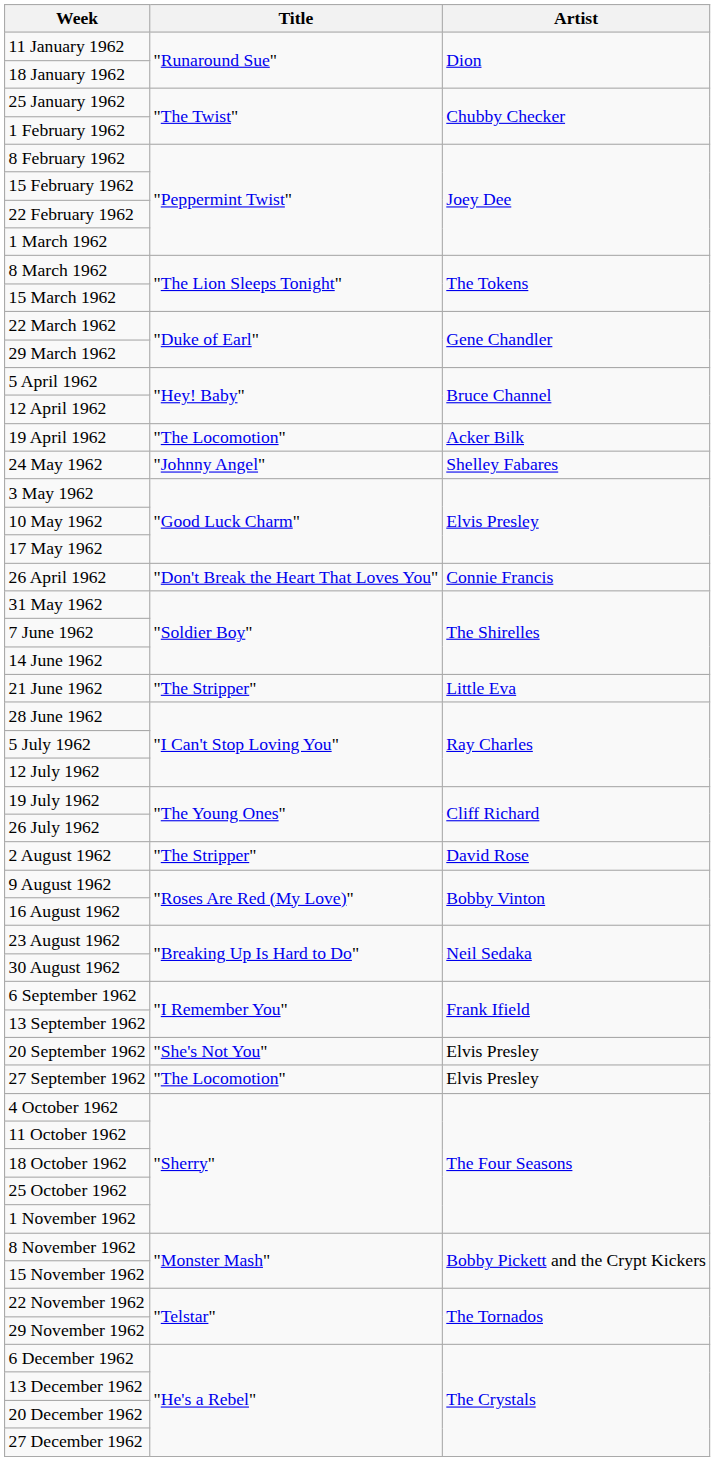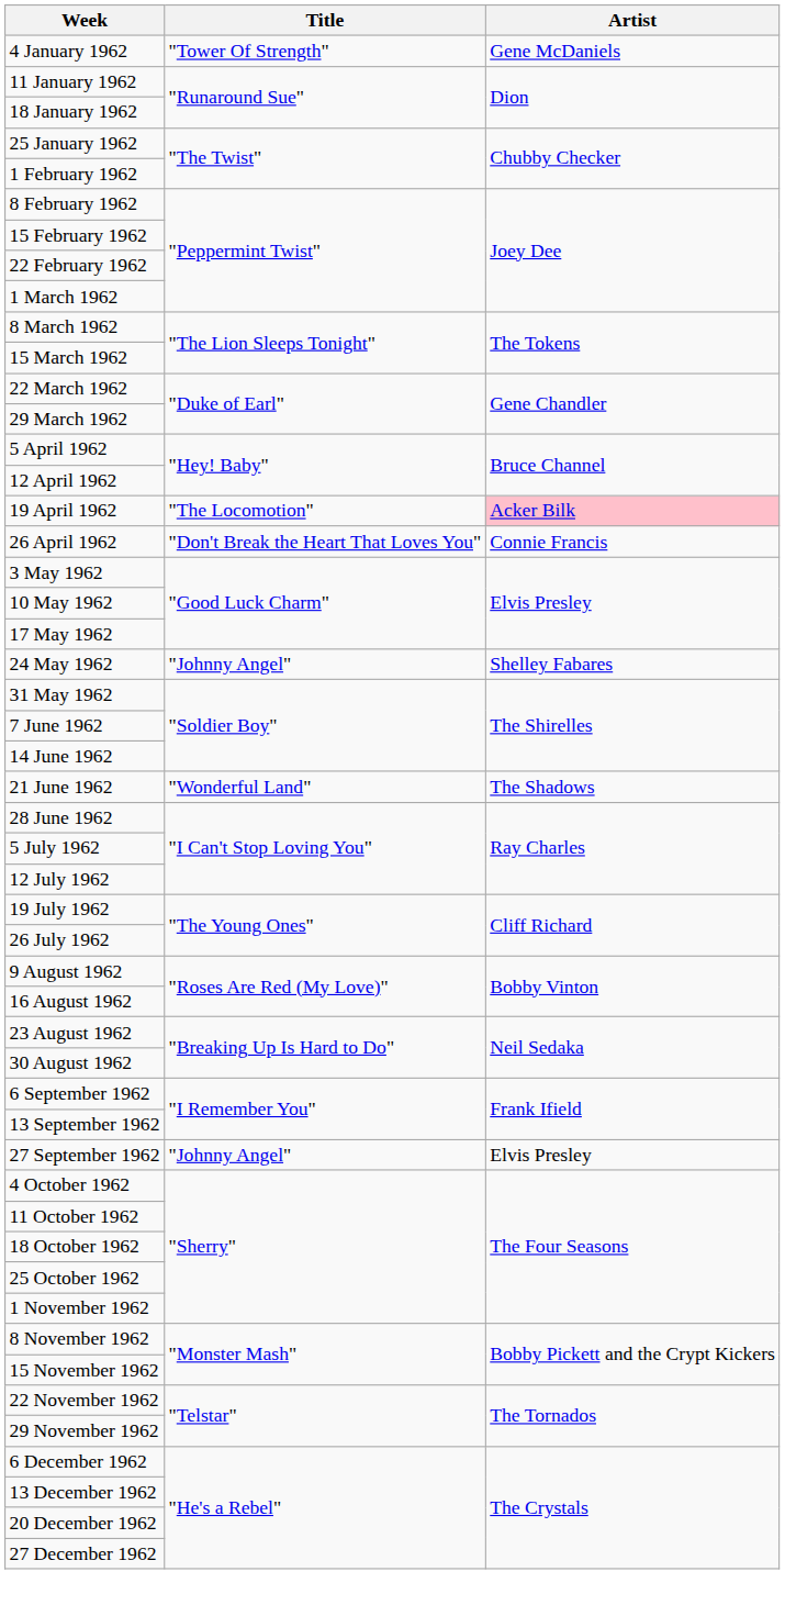 <table class="wikitable">
 <tr>
 <th>Week</th>
 <th>Title</th>
 <th>Artist</th>
+</tr>
+<tr>
+<td>4 January 1962</td>
+<td rowspan="1">"<a href='#'>Tower Of Strength</a>"</td>
+<td rowspan="1"><a href='#'>Gene McDaniels</a></td>
 </tr>
 <tr>
 <td>11 January 1962</td>
 <td rowspan="2">"<a href='#'>Runaround Sue</a>"</td>
 <td rowspan="2"><a href='#'>Dion</a></td>
 </tr>
 <tr>
 <td>18 January 1962</td>
 </tr>
 <tr>
 <td>25 January 1962</td>
 <td rowspan="2">"<a href='#'>The Twist</a>"</td>
 <td rowspan="2"><a href='#'>Chubby Checker</a></td>
 </tr>
 <tr>
 <td>1 February 1962</td>
 </tr>
 <tr>
 <td>8 February 1962</td>
 <td rowspan="4">"<a href='#'>Peppermint Twist</a>"</td>
 <td rowspan="4"><a href='#'>Joey Dee</a></td>
 </tr>
 <tr>
 <td>15 February 1962</td>
 </tr>
 <tr>
 <td>22 February 1962</td>
 </tr>
 <tr>
 <td>1 March 1962</td>
 </tr>
 <tr>
 <td>8 March 1962</td>
 <td rowspan="2">"<a href='#'>The Lion Sleeps Tonight</a>"</td>
 <td rowspan="2"><a href='#'>The Tokens</a></td>
 </tr>
 <tr>
 <td>15 March 1962</td>
 </tr>
 <tr>
 <td>22 March 1962</td>
 <td rowspan="2">"<a href='#'>Duke of Earl</a>"</td>
 <td rowspan="2"><a href='#'>Gene Chandler</a></td>
 </tr>
 <tr>
 <td>29 March 1962</td>
 </tr>
 <tr>
 <td>5 April 1962</td>
 <td rowspan="2">"<a href='#'>Hey! Baby</a>"</td>
 <td rowspan="2"><a href='#'>Bruce Channel</a></td>
 </tr>
 <tr>
 <td>12 April 1962</td>
 </tr>
 <tr>
 <td>19 April 1962</td>
 <td rowspan="1">"<a href='#'>The Locomotion</a>"</td>
-<td rowspan="1"><a href='#'>Acker Bilk</a></td>
+<td rowspan="1" style="background: pink;"><a href='#'>Acker Bilk</a></td>
 </tr>
 <tr>
-<td>24 May 1962</td>
-<td rowspan="1">"<a href='#'>Johnny Angel</a>"</td>
-<td rowspan="1"><a href='#'>Shelley Fabares</a></td>
+<td>26 April 1962</td>
+<td rowspan="1">"<a href='#'>Don't Break the Heart That Loves You</a>"</td>
+<td rowspan="1"><a href='#'>Connie Francis</a></td>
 </tr>
 <tr>
 <td>3 May 1962</td>
 <td rowspan="3">"<a href='#'>Good Luck Charm</a>"</td>
 <td rowspan="3"><a href='#'>Elvis Presley</a></td>
 </tr>
 <tr>
 <td>10 May 1962</td>
 </tr>
 <tr>
 <td>17 May 1962</td>
 </tr>
 <tr>
-<td>26 April 1962</td>
-<td rowspan="1">"<a href='#'>Don't Break the Heart That Loves You</a>"</td>
-<td rowspan="1"><a href='#'>Connie Francis</a></td>
+<td>24 May 1962</td>
+<td rowspan="1">"<a href='#'>Johnny Angel</a>"</td>
+<td rowspan="1"><a href='#'>Shelley Fabares</a></td>
 </tr>
 <tr>
 <td>31 May 1962</td>
 <td rowspan="3">"<a href='#'>Soldier Boy</a>"</td>
 <td rowspan="3"><a href='#'>The Shirelles</a></td>
 </tr>
 <tr>
 <td>7 June 1962</td>
 </tr>
 <tr>
 <td>14 June 1962</td>
 </tr>
 <tr>
 <td>21 June 1962</td>
-<td rowspan="1">"<a href='#'>The Stripper</a>"</td>
-<td rowspan="1"><a href='#'>Little Eva</a></td>
+<td rowspan="1">"<a href='#'>Wonderful Land</a>"</td>
+<td rowspan="1"><a href='#'>The Shadows</a></td>
 </tr>
 <tr>
 <td>28 June 1962</td>
 <td rowspan="3">"<a href='#'>I Can't Stop Loving You</a>"</td>
 <td rowspan="3"><a href='#'>Ray Charles</a></td>
 </tr>
 <tr>
 <td>5 July 1962</td>
 </tr>
 <tr>
 <td>12 July 1962</td>
 </tr>
 <tr>
 <td>19 July 1962</td>
 <td rowspan="2">"<a href='#'>The Young Ones</a>"</td>
 <td rowspan="2"><a href='#'>Cliff Richard</a></td>
 </tr>
 <tr>
 <td>26 July 1962</td>
-</tr>
-<tr>
-<td>2 August 1962</td>
-<td rowspan="1">"<a href='#'>The Stripper</a>"</td>
-<td rowspan="1"><a href='#'>David Rose</a></td>
 </tr>
 <tr>
 <td>9 August 1962</td>
 <td rowspan="2">"<a href='#'>Roses Are Red (My Love)</a>"</td>
 <td rowspan="2"><a href='#'>Bobby Vinton</a></td>
 </tr>
 <tr>
 <td>16 August 1962</td>
 </tr>
 <tr>
 <td>23 August 1962</td>
 <td rowspan="2">"<a href='#'>Breaking Up Is Hard to Do</a>"</td>
 <td rowspan="2"><a href='#'>Neil Sedaka</a></td>
 </tr>
 <tr>
 <td>30 August 1962</td>
 </tr>
 <tr>
 <td>6 September 1962</td>
 <td rowspan="2">"<a href='#'>I Remember You</a>"</td>
 <td rowspan="2"><a href='#'>Frank Ifield</a></td>
 </tr>
 <tr>
 <td>13 September 1962</td>
 </tr>
 <tr>
-<td>20 September 1962</td>
-<td rowspan="1">"<a href='#'>She's Not You</a>"</td>
-<td rowspan="1">Elvis Presley</td>
-</tr>
-<tr>
 <td>27 September 1962</td>
-<td rowspan="1">"<a href='#'>The Locomotion</a>"</td>
+<td rowspan="1">"<a href='#'>Johnny Angel</a>"</td>
 <td rowspan="1">Elvis Presley</td>
 </tr>
 <tr>
 <td>4 October 1962</td>
 <td rowspan="5">"<a href='#'>Sherry</a>"</td>
 <td rowspan="5"><a href='#'> The Four Seasons</a></td>
 </tr>
 <tr>
 <td>11 October 1962</td>
 </tr>
 <tr>
 <td>18 October 1962</td>
 </tr>
 <tr>
 <td>25 October 1962</td>
 </tr>
 <tr>
 <td>1 November 1962</td>
 </tr>
 <tr>
 <td>8 November 1962</td>
 <td rowspan="2">"<a href='#'>Monster Mash</a>"</td>
 <td rowspan="2"><a href='#'>Bobby Pickett</a> and the Crypt Kickers</td>
 </tr>
 <tr>
 <td>15 November 1962</td>
 </tr>
 <tr>
 <td>22 November 1962</td>
 <td rowspan="2">"<a href='#'>Telstar</a>"</td>
 <td rowspan="2"><a href='#'>The Tornados</a></td>
 </tr>
 <tr>
 <td>29 November 1962</td>
 </tr>
 <tr>
 <td>6 December 1962</td>
 <td rowspan="4">"<a href='#'>He's a Rebel</a>"</td>
 <td rowspan="4"><a href='#'>The Crystals</a></td>
 </tr>
 <tr>
 <td>13 December 1962</td>
 </tr>
 <tr>
 <td>20 December 1962</td>
 </tr>
 <tr>
 <td>27 December 1962</td>
 </tr>
 </table>
